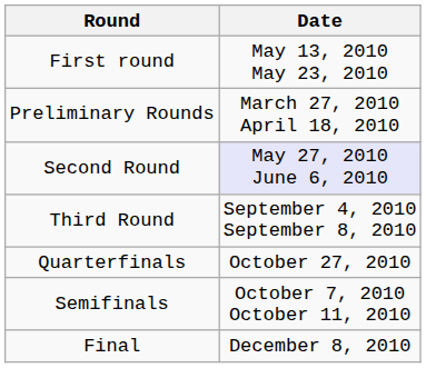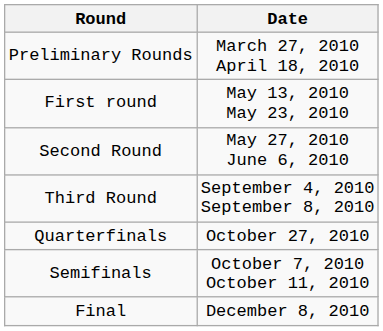 <table class="wikitable" style="text-align: center">
 <tr>
 <th>Round</th>
 <th>Date</th>
 </tr>
 <tr>
+<td>Preliminary Rounds</td>
+<td>March 27, 2010<br>April 18, 2010</td>
+</tr>
+<tr>
 <td>First round</td>
 <td>May 13, 2010<br>May 23, 2010</td>
 </tr>
 <tr>
-<td>Preliminary Rounds</td>
-<td>March 27, 2010<br>April 18, 2010</td>
-</tr>
-<tr>
 <td>Second Round</td>
-<td style="background: lavender;">May 27, 2010<br>June 6, 2010</td>
+<td>May 27, 2010<br>June 6, 2010</td>
 </tr>
 <tr>
 <td>Third Round</td>
 <td>September 4, 2010<br>September 8, 2010</td>
 </tr>
 <tr>
 <td>Quarterfinals</td>
 <td>October 27, 2010</td>
 </tr>
 <tr>
 <td>Semifinals</td>
 <td>October 7, 2010<br>October 11, 2010</td>
 </tr>
 <tr>
 <td>Final</td>
 <td>December 8, 2010</td>
 </tr>
 </table>
